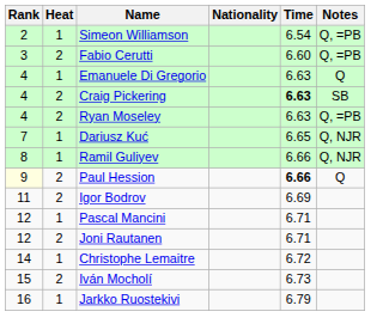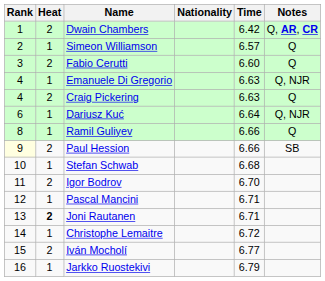 <table class="wikitable sortable" style="text-align:center">
 <tr>
 <th>Rank</th>
 <th>Heat</th>
 <th>Name</th>
 <th>Nationality</th>
 <th>Time</th>
 <th>Notes</th>
 </tr>
 <tr bgcolor=ccffcc>
+<td>1</td>
+<td>2</td>
+<td align="left"><a href='#'>Dwain Chambers</a></td>
+<td align=left></td>
+<td>6.42</td>
+<td>Q, <strong><a href='#'>AR</a></strong>, <strong><a href='#'>CR</a></strong></td>
+</tr>
+<tr bgcolor=ccffcc>
 <td>2</td>
 <td>1</td>
 <td align="left"><a href='#'>Simeon Williamson</a></td>
 <td align=left></td>
-<td>6.54</td>
-<td>Q, =PB</td>
+<td>6.57</td>
+<td>Q</td>
 </tr>
 <tr bgcolor=ccffcc>
 <td>3</td>
 <td>2</td>
 <td align="left"><a href='#'>Fabio Cerutti</a></td>
 <td align=left></td>
 <td>6.60</td>
-<td>Q, =PB</td>
+<td>Q</td>
 </tr>
 <tr bgcolor=ccffcc>
 <td>4</td>
 <td>1</td>
 <td align="left"><a href='#'>Emanuele Di Gregorio</a></td>
 <td align=left></td>
 <td>6.63</td>
-<td>Q</td>
+<td>Q, NJR</td>
 </tr>
 <tr bgcolor=ccffcc>
 <td>4</td>
 <td>2</td>
 <td align="left"><a href='#'>Craig Pickering</a></td>
 <td align=left></td>
-<td><strong>6.63</strong></td>
-<td>SB</td>
+<td>6.63</td>
+<td>Q</td>
 </tr>
 <tr bgcolor=ccffcc>
-<td>4</td>
-<td>2</td>
-<td align="left"><a href='#'>Ryan Moseley</a></td>
-<td align=left></td>
-<td>6.63</td>
-<td>Q, =PB</td>
-</tr>
-<tr bgcolor=ccffcc>
-<td>7</td>
+<td>6</td>
 <td>1</td>
 <td align="left"><a href='#'>Dariusz Kuć</a></td>
 <td align=left></td>
-<td>6.65</td>
+<td>6.64</td>
 <td>Q, NJR</td>
 </tr>
 <tr bgcolor=ccffcc>
 <td>8</td>
 <td>1</td>
 <td align="left"><a href='#'>Ramil Guliyev</a></td>
 <td align=left></td>
 <td>6.66</td>
-<td>Q, NJR</td>
+<td>Q</td>
 </tr>
 <tr>
 <td style="background: lightyellow;">9</td>
 <td>2</td>
 <td align="left"><a href='#'>Paul Hession</a></td>
 <td align=left></td>
-<td><strong>6.66</strong></td>
-<td>Q</td>
+<td>6.66</td>
+<td>SB</td>
+</tr>
+<tr>
+<td>10</td>
+<td>1</td>
+<td align="left"><a href='#'>Stefan Schwab</a></td>
+<td align=left></td>
+<td>6.68</td>
+<td></td>
 </tr>
 <tr>
 <td>11</td>
 <td>2</td>
 <td align="left"><a href='#'>Igor Bodrov</a></td>
 <td align=left></td>
-<td>6.69</td>
+<td>6.70</td>
 <td></td>
 </tr>
 <tr>
 <td>12</td>
 <td>1</td>
 <td align="left"><a href='#'>Pascal Mancini</a></td>
 <td align=left></td>
 <td>6.71</td>
 <td></td>
 </tr>
 <tr>
-<td>12</td>
-<td>2</td>
+<td>13</td>
+<td><strong>2</strong></td>
 <td align="left"><a href='#'>Joni Rautanen</a></td>
 <td align=left></td>
 <td>6.71</td>
 <td></td>
 </tr>
 <tr>
 <td>14</td>
 <td>1</td>
 <td align="left"><a href='#'>Christophe Lemaitre</a></td>
 <td align=left></td>
 <td>6.72</td>
 <td></td>
 </tr>
 <tr>
 <td>15</td>
 <td>2</td>
 <td align="left"><a href='#'>Iván Mocholí</a></td>
 <td align=left></td>
-<td>6.73</td>
+<td>6.77</td>
 <td></td>
 </tr>
 <tr>
 <td>16</td>
 <td>1</td>
 <td align="left"><a href='#'>Jarkko Ruostekivi</a></td>
 <td align=left></td>
 <td>6.79</td>
 <td></td>
 </tr>
 </table>
